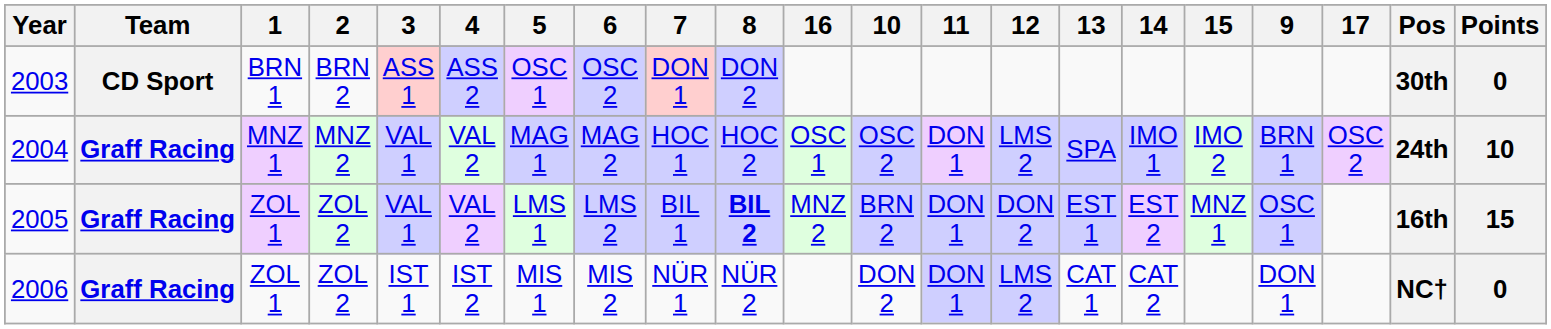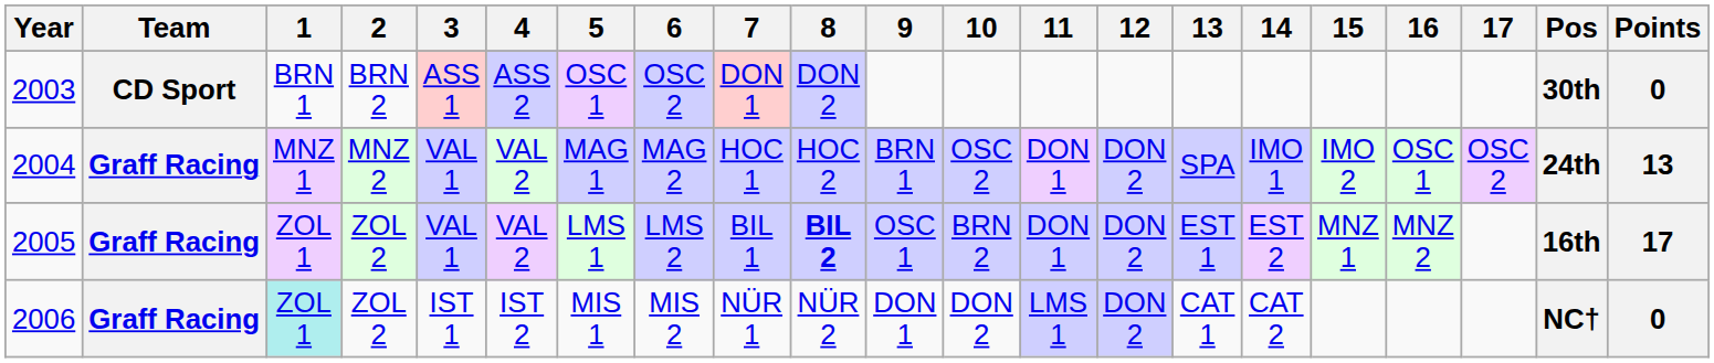 <table class="wikitable" style="text-align:center; font-size:90%">
 <tr>
 <th>Year</th>
 <th>Team</th>
 <th>1</th>
 <th>2</th>
 <th>3</th>
 <th>4</th>
 <th>5</th>
 <th>6</th>
 <th>7</th>
 <th>8</th>
-<th>16</th>
+<th>9</th>
 <th>10</th>
 <th>11</th>
 <th>12</th>
 <th>13</th>
 <th>14</th>
 <th>15</th>
-<th>9</th>
+<th>16</th>
 <th>17</th>
 <th>Pos</th>
 <th>Points</th>
 </tr>
 <tr>
 <td><a href='#'>2003</a></td>
 <th>CD Sport</th>
 <td><a href='#'>BRN<br>1</a></td>
 <td><a href='#'>BRN<br>2</a></td>
 <td style="background:#FFCFCF;"><a href='#'>ASS<br>1</a><br></td>
 <td style="background:#CFCFFF;"><a href='#'>ASS<br>2</a><br></td>
 <td style="background:#EFCFFF;"><a href='#'>OSC<br>1</a><br></td>
 <td style="background:#CFCFFF;"><a href='#'>OSC<br>2</a><br></td>
 <td style="background:#FFCFCF;"><a href='#'>DON<br>1</a><br></td>
 <td style="background:#CFCFFF;"><a href='#'>DON<br>2</a><br></td>
 <td></td>
 <td></td>
 <td></td>
 <td></td>
 <td></td>
 <td></td>
 <td></td>
 <td></td>
 <td></td>
 <th>30th</th>
 <th>0</th>
 </tr>
 <tr>
 <td><a href='#'>2004</a></td>
 <th><a href='#'>Graff Racing</a></th>
 <td style="background:#EFCFFF;"><a href='#'>MNZ<br>1</a><br></td>
 <td style="background:#DFFFDF;"><a href='#'>MNZ<br>2</a><br></td>
 <td style="background:#CFCFFF;"><a href='#'>VAL<br>1</a><br></td>
 <td style="background:#DFFFDF;"><a href='#'>VAL<br>2</a><br></td>
 <td style="background:#CFCFFF;"><a href='#'>MAG<br>1</a><br></td>
 <td style="background:#CFCFFF;"><a href='#'>MAG<br>2</a><br></td>
 <td style="background:#CFCFFF;"><a href='#'>HOC<br>1</a><br></td>
 <td style="background:#CFCFFF;"><a href='#'>HOC<br>2</a><br></td>
-<td style="background:#DFFFDF;"><a href='#'>OSC<br>1</a><br></td>
+<td style="background:#CFCFFF;"><a href='#'>BRN<br>1</a><br></td>
 <td style="background:#CFCFFF;"><a href='#'>OSC<br>2</a><br></td>
 <td style="background:#EFCFFF;"><a href='#'>DON<br>1</a><br></td>
-<td style="background:#CFCFFF;"><a href='#'>LMS<br>2</a><br></td>
+<td style="background:#CFCFFF;"><a href='#'>DON<br>2</a><br></td>
 <td style="background:#CFCFFF;"><a href='#'>SPA</a><br></td>
 <td style="background:#CFCFFF;"><a href='#'>IMO<br>1</a><br></td>
 <td style="background:#DFFFDF;"><a href='#'>IMO<br>2</a><br></td>
-<td style="background:#CFCFFF;"><a href='#'>BRN<br>1</a><br></td>
+<td style="background:#DFFFDF;"><a href='#'>OSC<br>1</a><br></td>
 <td style="background:#EFCFFF;"><a href='#'>OSC<br>2</a><br></td>
 <th>24th</th>
-<th>10</th>
+<th>13</th>
 </tr>
 <tr>
 <td><a href='#'>2005</a></td>
 <th><a href='#'>Graff Racing</a></th>
 <td style="background:#EFCFFF;"><a href='#'>ZOL<br>1</a><br></td>
 <td style="background:#DFFFDF;"><a href='#'>ZOL<br>2</a><br></td>
 <td style="background:#CFCFFF;"><a href='#'>VAL<br>1</a><br></td>
 <td style="background:#EFCFFF;"><a href='#'>VAL<br>2</a><br></td>
 <td style="background:#DFFFDF;"><a href='#'>LMS<br>1</a><br></td>
 <td style="background:#CFCFFF;"><a href='#'>LMS<br>2</a><br></td>
 <td style="background:#CFCFFF;"><a href='#'>BIL<br>1</a><br></td>
 <td style="background:#CFCFFF;"><strong><a href='#'>BIL<br>2</a><br></strong></td>
-<td style="background:#DFFFDF;"><a href='#'>MNZ<br>2</a><br></td>
+<td style="background:#CFCFFF;"><a href='#'>OSC<br>1</a><br></td>
 <td style="background:#CFCFFF;"><a href='#'>BRN<br>2</a><br></td>
 <td style="background:#CFCFFF;"><a href='#'>DON<br>1</a><br></td>
 <td style="background:#CFCFFF;"><a href='#'>DON<br>2</a><br></td>
 <td style="background:#CFCFFF;"><a href='#'>EST<br>1</a><br></td>
 <td style="background:#EFCFFF;"><a href='#'>EST<br>2</a><br></td>
 <td style="background:#DFFFDF;"><a href='#'>MNZ<br>1</a><br></td>
-<td style="background:#CFCFFF;"><a href='#'>OSC<br>1</a><br></td>
+<td style="background:#DFFFDF;"><a href='#'>MNZ<br>2</a><br></td>
 <td></td>
 <th>16th</th>
-<th>15</th>
+<th>17</th>
 </tr>
 <tr>
 <td><a href='#'>2006</a></td>
 <th><a href='#'>Graff Racing</a></th>
-<td><a href='#'>ZOL<br>1</a></td>
+<td style="background: paleturquoise;"><a href='#'>ZOL<br>1</a></td>
 <td><a href='#'>ZOL<br>2</a></td>
 <td><a href='#'>IST<br>1</a></td>
 <td><a href='#'>IST<br>2</a></td>
 <td><a href='#'>MIS<br>1</a></td>
 <td><a href='#'>MIS<br>2</a></td>
 <td><a href='#'>NÜR<br>1</a></td>
 <td><a href='#'>NÜR<br>2</a></td>
-<td></td>
+<td><a href='#'>DON<br>1</a></td>
 <td><a href='#'>DON<br>2</a></td>
-<td style="background:#CFCFFF;"><a href='#'>DON<br>1</a><br></td>
-<td style="background:#CFCFFF;"><a href='#'>LMS<br>2</a><br></td>
+<td style="background:#CFCFFF;"><a href='#'>LMS<br>1</a><br></td>
+<td style="background:#CFCFFF;"><a href='#'>DON<br>2</a><br></td>
 <td><a href='#'>CAT<br>1</a></td>
 <td><a href='#'>CAT<br>2</a></td>
 <td></td>
-<td><a href='#'>DON<br>1</a></td>
+<td></td>
 <td></td>
 <th>NC†</th>
 <th>0</th>
 </tr>
 </table>
